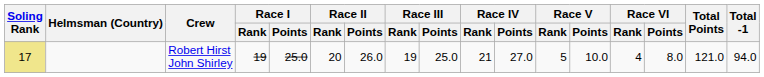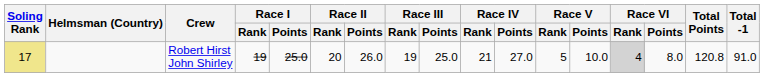 <table class="wikitable" style="text-align:right; font-size:90%">
 <tr>
 <th rowspan="2"><a href='#'>Soling</a><br>Rank</th>
 <th rowspan="2">Helmsman (Country)</th>
 <th rowspan="2">Crew</th>
 <th colspan="2">Race I</th>
 <th colspan="2">Race II</th>
 <th colspan="2">Race III</th>
 <th colspan="2">Race IV</th>
 <th colspan="2">Race V</th>
 <th colspan="2">Race VI</th>
 <th rowspan="2">Total <br>Points <br></th>
 <th rowspan="2">Total<br>-1<br></th>
 </tr>
 <tr>
 <th>Rank</th>
 <th>Points</th>
 <th>Rank</th>
 <th>Points</th>
 <th>Rank</th>
 <th>Points</th>
 <th>Rank</th>
 <th>Points</th>
 <th>Rank</th>
 <th>Points</th>
 <th>Rank</th>
 <th>Points</th>
 </tr>
 <tr>
 <td align=center style="background: khaki;">17</td>
 <td align=left></td>
 <td align=left><a href='#'>Robert Hirst</a> <br><a href='#'>John Shirley</a> </td>
 <td><s>19</s></td>
 <td><s>25.0</s></td>
 <td>20</td>
 <td>26.0</td>
 <td>19</td>
 <td>25.0</td>
 <td>21</td>
 <td>27.0</td>
 <td>5</td>
 <td>10.0</td>
-<td>4</td>
+<td style="background: lightgrey;">4</td>
 <td>8.0</td>
-<td>121.0</td>
-<td>94.0</td>
+<td>120.8</td>
+<td>91.0</td>
 </tr>
 </table>
